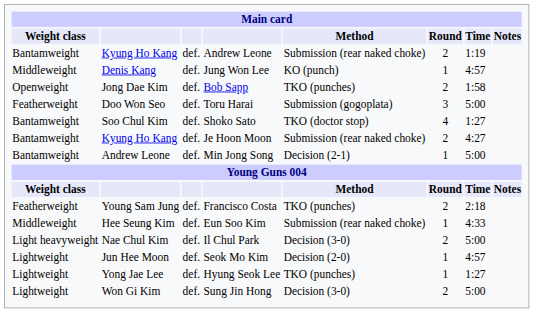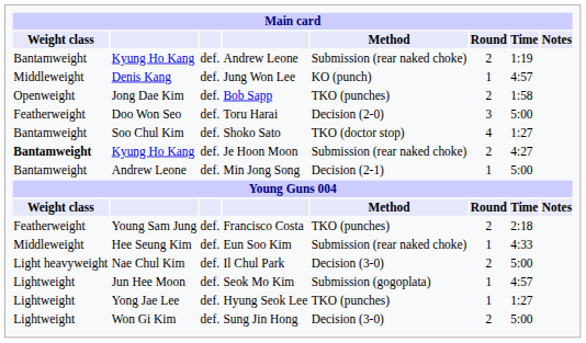 <table style="font-size: 84%; border: 1px solid darkgray; padding: 0.43em; background-color: #F8F9FA;">
 <tr>
 <th colspan="8" style="background-color: #ccf; color: #000080; text-align: center;">Main card</th>
 </tr>
 <tr>
 <th colspan="1" style="background-color: #E6E8FA; color: #000000; text-align: center;">Weight class</th>
 <th colspan="1" style="background-color: #E6E8FA; color: #000000; text-align: center;"></th>
 <th colspan="1" style="background-color: #E6E8FA; color: #000000; text-align: center;"></th>
 <th colspan="1" style="background-color: #E6E8FA; color: #000000; text-align: center;"></th>
 <th colspan="1" style="background-color: #E6E8FA; color: #000000; text-align: center;">Method</th>
 <th colspan="1" style="background-color: #E6E8FA; color: #000000; text-align: center;">Round</th>
 <th colspan="1" style="background-color: #E6E8FA; color: #000000; text-align: center;">Time</th>
 <th colspan="1" style="background-color: #E6E8FA; color: #000000; text-align: center;">Notes</th>
 </tr>
 <tr>
 <td>Bantamweight</td>
 <td> <a href='#'>Kyung Ho Kang</a></td>
 <td>def.</td>
 <td> Andrew Leone</td>
 <td>Submission (rear naked choke)</td>
 <td align="center">2</td>
 <td>1:19</td>
 <td></td>
 </tr>
 <tr>
 <td>Middleweight</td>
 <td> <a href='#'>Denis Kang</a></td>
 <td>def.</td>
 <td> Jung Won Lee</td>
 <td>KO (punch)</td>
 <td align="center">1</td>
 <td>4:57</td>
 <td></td>
 </tr>
 <tr>
 <td>Openweight</td>
 <td> Jong Dae Kim</td>
 <td>def.</td>
 <td> <a href='#'>Bob Sapp</a></td>
 <td>TKO (punches)</td>
 <td align="center">2</td>
 <td>1:58</td>
 <td></td>
 </tr>
 <tr>
 <td>Featherweight</td>
 <td> Doo Won Seo</td>
 <td>def.</td>
 <td> Toru Harai</td>
-<td>Submission (gogoplata)</td>
+<td>Decision (2-0)</td>
 <td align="center">3</td>
 <td>5:00</td>
 <td></td>
 </tr>
 <tr>
 <td>Bantamweight</td>
 <td> Soo Chul Kim</td>
 <td>def.</td>
 <td> Shoko Sato</td>
 <td>TKO (doctor stop)</td>
 <td align="center">4</td>
 <td>1:27</td>
 <td></td>
 </tr>
 <tr>
-<td>Bantamweight</td>
+<td><strong>Bantamweight</strong></td>
 <td> <a href='#'>Kyung Ho Kang</a></td>
 <td>def.</td>
 <td> Je Hoon Moon</td>
 <td>Submission (rear naked choke)</td>
 <td align="center">2</td>
 <td>4:27</td>
 <td></td>
 </tr>
 <tr>
 <td>Bantamweight</td>
 <td> Andrew Leone</td>
 <td>def.</td>
 <td> Min Jong Song</td>
 <td>Decision (2-1)</td>
 <td align="center">1</td>
 <td>5:00</td>
 <td></td>
 </tr>
 <tr>
 <th colspan="8" style="background-color: #ccf; color: #000080; text-align: center;">Young Guns 004</th>
 </tr>
 <tr>
 <th colspan="1" style="background-color: #E6E8FA; color: #000000; text-align: center;">Weight class</th>
 <th colspan="1" style="background-color: #E6E8FA; color: #000000; text-align: center;"></th>
 <th colspan="1" style="background-color: #E6E8FA; color: #000000; text-align: center;"></th>
 <th colspan="1" style="background-color: #E6E8FA; color: #000000; text-align: center;"></th>
 <th colspan="1" style="background-color: #E6E8FA; color: #000000; text-align: center;">Method</th>
 <th colspan="1" style="background-color: #E6E8FA; color: #000000; text-align: center;">Round</th>
 <th colspan="1" style="background-color: #E6E8FA; color: #000000; text-align: center;">Time</th>
 <th colspan="1" style="background-color: #E6E8FA; color: #000000; text-align: center;">Notes</th>
 </tr>
 <tr>
 <td>Featherweight</td>
 <td> Young Sam Jung</td>
 <td>def.</td>
 <td> Francisco Costa</td>
 <td>TKO (punches)</td>
 <td align="center">2</td>
 <td>2:18</td>
 <td></td>
 </tr>
 <tr>
 <td>Middleweight</td>
 <td> Hee Seung Kim</td>
 <td>def.</td>
 <td> Eun Soo Kim</td>
 <td>Submission (rear naked choke)</td>
 <td align="center">1</td>
 <td>4:33</td>
 <td></td>
 </tr>
 <tr>
 <td>Light heavyweight</td>
 <td> Nae Chul Kim</td>
 <td>def.</td>
 <td> Il Chul Park</td>
 <td>Decision (3-0)</td>
 <td align="center">2</td>
 <td>5:00</td>
 <td></td>
 </tr>
 <tr>
 <td>Lightweight</td>
 <td> Jun Hee Moon</td>
 <td>def.</td>
 <td> Seok Mo Kim</td>
-<td>Decision (2-0)</td>
+<td>Submission (gogoplata)</td>
 <td align="center">1</td>
 <td>4:57</td>
 <td></td>
 </tr>
 <tr>
 <td>Lightweight</td>
 <td> Yong Jae Lee</td>
 <td>def.</td>
 <td> Hyung Seok Lee</td>
 <td>TKO (punches)</td>
 <td align="center">1</td>
 <td>1:27</td>
 <td></td>
 </tr>
 <tr>
 <td>Lightweight</td>
 <td> Won Gi Kim</td>
 <td>def.</td>
 <td> Sung Jin Hong</td>
 <td>Decision (3-0)</td>
 <td align="center">2</td>
 <td>5:00</td>
 <td></td>
 </tr>
 <tr>
 </tr>
 </table>
